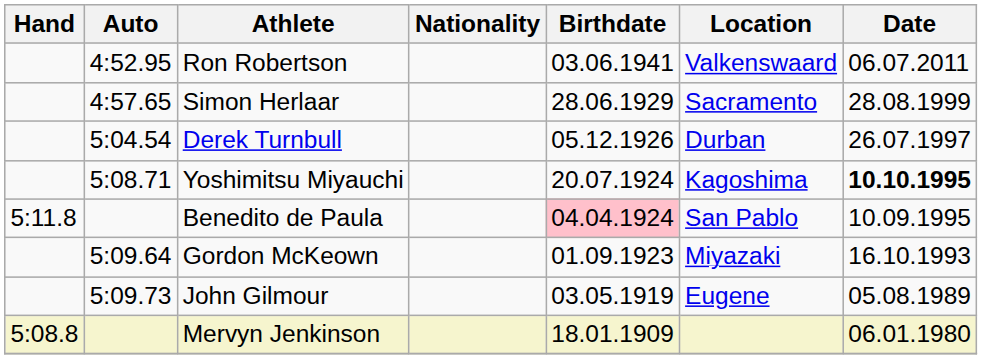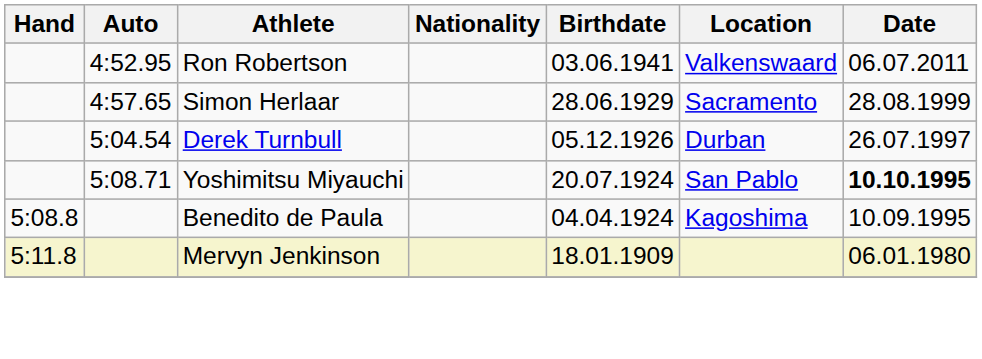 <table class="wikitable">
 <tr>
 <th>Hand</th>
 <th>Auto</th>
 <th>Athlete</th>
 <th>Nationality</th>
 <th>Birthdate</th>
 <th>Location</th>
 <th>Date</th>
 </tr>
 <tr>
 <td></td>
 <td>4:52.95</td>
 <td>Ron Robertson</td>
 <td></td>
 <td>03.06.1941</td>
 <td><a href='#'>Valkenswaard</a></td>
 <td>06.07.2011</td>
 </tr>
 <tr>
 <td></td>
 <td>4:57.65</td>
 <td>Simon Herlaar</td>
 <td></td>
 <td>28.06.1929</td>
 <td><a href='#'>Sacramento</a></td>
 <td>28.08.1999</td>
 </tr>
 <tr>
 <td></td>
 <td>5:04.54</td>
 <td><a href='#'>Derek Turnbull</a></td>
 <td></td>
 <td>05.12.1926</td>
 <td><a href='#'>Durban</a></td>
 <td>26.07.1997</td>
 </tr>
 <tr>
 <td></td>
 <td>5:08.71</td>
 <td>Yoshimitsu Miyauchi</td>
 <td></td>
 <td>20.07.1924</td>
-<td><a href='#'>Kagoshima</a></td>
+<td><a href='#'>San Pablo</a></td>
 <td><strong>10.10.1995</strong></td>
 </tr>
 <tr>
-<td>5:11.8</td>
+<td>5:08.8</td>
 <td></td>
 <td>Benedito de Paula</td>
 <td></td>
-<td style="background: pink;">04.04.1924</td>
-<td><a href='#'>San Pablo</a></td>
+<td>04.04.1924</td>
+<td><a href='#'>Kagoshima</a></td>
 <td>10.09.1995</td>
 </tr>
-<tr>
-<td></td>
-<td>5:09.64</td>
-<td>Gordon McKeown</td>
-<td></td>
-<td>01.09.1923</td>
-<td><a href='#'>Miyazaki</a></td>
-<td>16.10.1993</td>
-</tr>
-<tr>
-<td></td>
-<td>5:09.73</td>
-<td>John Gilmour</td>
-<td></td>
-<td>03.05.1919</td>
-<td><a href='#'>Eugene</a></td>
-<td>05.08.1989</td>
-</tr>
 <tr bgcolor=#f6F5CE>
-<td>5:08.8</td>
+<td>5:11.8</td>
 <td></td>
 <td>Mervyn Jenkinson</td>
 <td></td>
 <td>18.01.1909</td>
 <td></td>
 <td>06.01.1980</td>
 </tr>
 <tr>
 </tr>
 </table>
